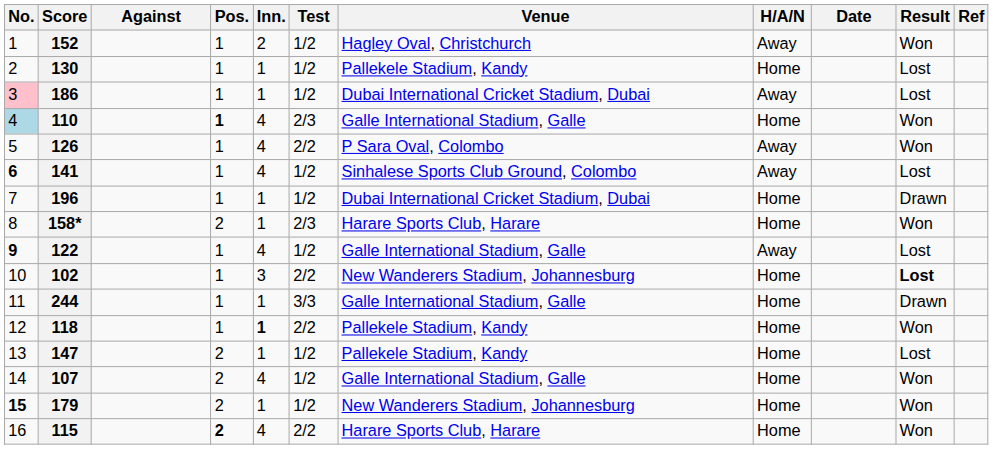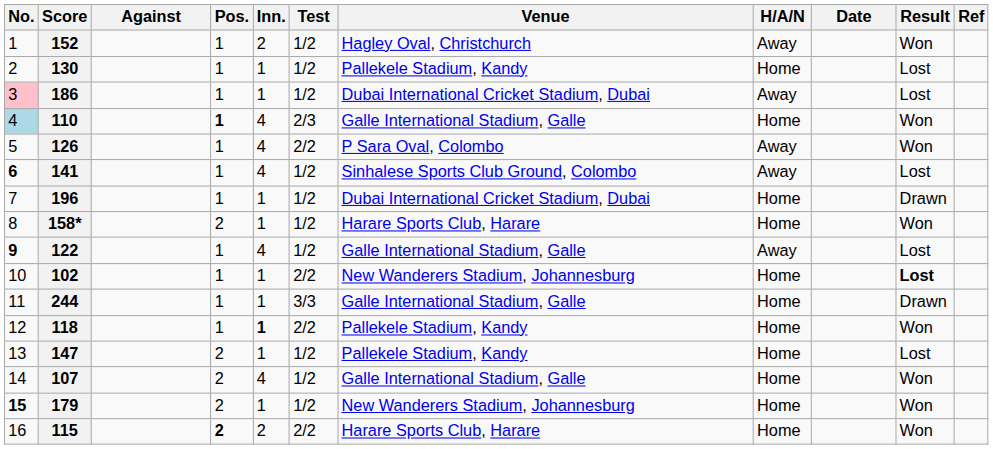 <table class="wikitable sortable plainrowheaders">
 <tr>
 <th scope=col style="width:10px">No.</th>
 <th scope=col style="width:40px">Score</th>
 <th scope=col style="width:110px">Against</th>
 <th scope=col style="width:10px">Pos.</th>
 <th scope=col style="width:10px">Inn.</th>
 <th scope=col style="width:40px">Test</th>
 <th scope=col style="width:400px">Venue</th>
 <th scope=col style="width:50px">H/A/N</th>
 <th scope=col style="width:75px">Date</th>
 <th scope=col style="width:50px">Result</th>
 <th scope=col class="unsortable">Ref</th>
 </tr>
 <tr>
 <td>1</td>
 <th scope=row> 152</th>
 <td></td>
 <td>1</td>
 <td>2</td>
 <td>1/2</td>
 <td> <a href='#'>Hagley Oval</a>, <a href='#'>Christchurch</a></td>
 <td>Away</td>
 <td></td>
 <td>Won</td>
 <td></td>
 </tr>
 <tr>
 <td>2</td>
 <th scope=row> 130</th>
 <td></td>
 <td>1</td>
 <td>1</td>
 <td>1/2</td>
 <td> <a href='#'>Pallekele Stadium</a>, <a href='#'>Kandy</a></td>
 <td>Home</td>
 <td></td>
 <td>Lost</td>
 <td></td>
 </tr>
 <tr>
 <td style="background: pink;">3</td>
 <th scope=row> 186</th>
 <td></td>
 <td>1</td>
 <td>1</td>
 <td>1/2</td>
 <td> <a href='#'>Dubai International Cricket Stadium</a>, <a href='#'>Dubai</a></td>
 <td>Away</td>
 <td></td>
 <td>Lost</td>
 <td></td>
 </tr>
 <tr>
 <td style="background: lightblue;">4</td>
 <th scope=row> 110</th>
 <td></td>
 <td><strong>1</strong></td>
 <td>4</td>
 <td>2/3</td>
 <td> <a href='#'>Galle International Stadium</a>, <a href='#'>Galle</a></td>
 <td>Home</td>
 <td></td>
 <td>Won</td>
 <td></td>
 </tr>
 <tr>
 <td>5</td>
 <th scope=row> 126</th>
 <td></td>
 <td>1</td>
 <td>4</td>
 <td>2/2</td>
 <td> <a href='#'>P Sara Oval</a>, <a href='#'>Colombo</a></td>
 <td>Away</td>
 <td></td>
 <td>Won</td>
 <td></td>
 </tr>
 <tr>
 <td><strong>6</strong></td>
 <th scope=row> 141</th>
 <td></td>
 <td>1</td>
 <td>4</td>
 <td>1/2</td>
 <td> <a href='#'>Sinhalese Sports Club Ground</a>, <a href='#'>Colombo</a></td>
 <td>Away</td>
 <td></td>
 <td>Lost</td>
 <td></td>
 </tr>
 <tr>
 <td>7</td>
 <th scope=row> 196 </th>
 <td></td>
 <td>1</td>
 <td>1</td>
 <td>1/2</td>
 <td> <a href='#'>Dubai International Cricket Stadium</a>, <a href='#'>Dubai</a></td>
 <td>Home</td>
 <td></td>
 <td>Drawn</td>
 <td></td>
 </tr>
 <tr>
 <td>8</td>
 <th scope=row> 158* </th>
 <td></td>
 <td>2</td>
 <td>1</td>
-<td>2/3</td>
+<td>1/2</td>
 <td> <a href='#'>Harare Sports Club</a>, <a href='#'>Harare</a></td>
 <td>Home</td>
 <td></td>
 <td>Won</td>
 <td></td>
 </tr>
 <tr>
 <td><strong>9</strong></td>
 <th scope=row> 122 </th>
 <td></td>
 <td>1</td>
 <td>4</td>
 <td>1/2</td>
 <td> <a href='#'>Galle International Stadium</a>, <a href='#'>Galle</a></td>
 <td>Away</td>
 <td></td>
 <td>Lost</td>
 <td></td>
 </tr>
 <tr>
 <td>10</td>
 <th scope=row> 102</th>
 <td></td>
 <td>1</td>
-<td>3</td>
+<td>1</td>
 <td>2/2</td>
 <td> <a href='#'>New Wanderers Stadium</a>, <a href='#'>Johannesburg</a></td>
 <td>Home</td>
 <td></td>
 <td><strong>Lost</strong></td>
 <td></td>
 </tr>
 <tr>
 <td>11</td>
 <th scope=row> 244 </th>
 <td></td>
 <td>1</td>
 <td>1</td>
 <td>3/3</td>
 <td> <a href='#'>Galle International Stadium</a>, <a href='#'>Galle</a></td>
 <td>Home</td>
 <td></td>
 <td>Drawn</td>
 <td></td>
 </tr>
 <tr>
 <td>12</td>
 <th scope=row> 118</th>
 <td></td>
 <td>1</td>
 <td><strong>1</strong></td>
 <td>2/2</td>
 <td> <a href='#'>Pallekele Stadium</a>, <a href='#'>Kandy</a></td>
 <td>Home</td>
 <td></td>
 <td>Won</td>
 <td></td>
 </tr>
 <tr>
 <td>13</td>
 <th scope=row> 147 </th>
 <td></td>
 <td>2</td>
 <td>1</td>
 <td>1/2</td>
 <td> <a href='#'>Pallekele Stadium</a>, <a href='#'>Kandy</a></td>
 <td>Home</td>
 <td></td>
 <td>Lost</td>
 <td></td>
 </tr>
 <tr>
 <td>14</td>
 <th scope=row> 107</th>
 <td></td>
 <td>2</td>
 <td>4</td>
 <td>1/2</td>
 <td> <a href='#'>Galle International Stadium</a>, <a href='#'>Galle</a></td>
 <td>Home</td>
 <td></td>
 <td>Won</td>
 <td></td>
 </tr>
 <tr>
 <td><strong>15</strong></td>
 <th scope=row> 179</th>
 <td></td>
 <td>2</td>
 <td>1</td>
 <td>1/2</td>
 <td> <a href='#'>New Wanderers Stadium</a>, <a href='#'>Johannesburg</a></td>
 <td>Home</td>
 <td></td>
 <td>Won</td>
 <td></td>
 </tr>
 <tr>
 <td>16</td>
 <th scope=row> 115</th>
 <td></td>
 <td><strong>2</strong></td>
-<td>4</td>
+<td>2</td>
 <td>2/2</td>
 <td> <a href='#'>Harare Sports Club</a>, <a href='#'>Harare</a></td>
 <td>Home</td>
 <td></td>
 <td>Won</td>
 <td></td>
 </tr>
 </table>
